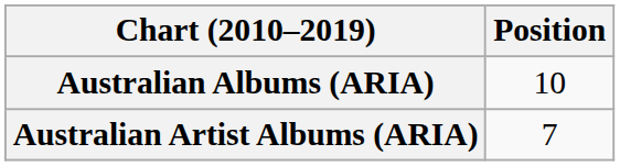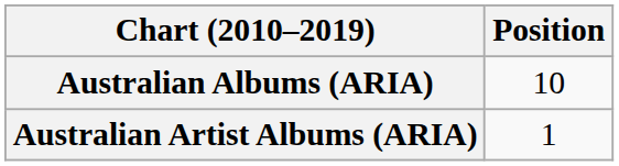 <table class="wikitable plainrowheaders" style="text-align:center">
 <tr>
 <th scope="col">Chart (2010–2019)</th>
 <th scope="col">Position</th>
 </tr>
 <tr>
 <th scope="row">Australian Albums (ARIA)</th>
 <td>10</td>
 </tr>
 <tr>
 <th scope="row">Australian Artist Albums (ARIA)</th>
-<td>7</td>
+<td>1</td>
 </tr>
 </table>
